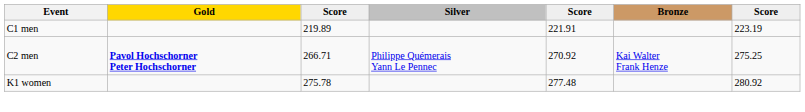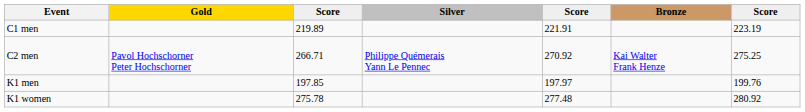 <table class="wikitable" width=100%>
 <tr>
 <th>Event</th>
 <td align=center bgcolor="gold"><strong>Gold</strong></td>
 <td align=center bgcolor="EFEFEF"><strong>Score</strong></td>
 <td align=center bgcolor="silver"><strong>Silver</strong></td>
 <td align=center bgcolor="EFEFEF"><strong>Score</strong></td>
 <td align=center bgcolor="CC9966"><strong>Bronze</strong></td>
 <td align=center bgcolor="EFEFEF"><strong>Score</strong></td>
 </tr>
 <tr>
 <td>C1 men</td>
 <td></td>
 <td>219.89</td>
 <td></td>
 <td>221.91</td>
 <td></td>
 <td>223.19</td>
 </tr>
 <tr>
 <td>C2 men</td>
-<td><strong><br><a href='#'>Pavol Hochschorner</a><br><a href='#'>Peter Hochschorner</a></strong></td>
+<td><br><a href='#'>Pavol Hochschorner</a><br><a href='#'>Peter Hochschorner</a></td>
 <td>266.71</td>
 <td><br><a href='#'>Philippe Quémerais</a><br><a href='#'>Yann Le Pennec</a></td>
 <td>270.92</td>
 <td><br><a href='#'>Kai Walter</a><br><a href='#'>Frank Henze</a></td>
 <td>275.25</td>
+</tr>
+<tr>
+<td>K1 men</td>
+<td></td>
+<td>197.85</td>
+<td></td>
+<td>197.97</td>
+<td></td>
+<td>199.76</td>
 </tr>
 <tr>
 <td>K1 women</td>
 <td></td>
 <td>275.78</td>
 <td></td>
 <td>277.48</td>
 <td></td>
 <td>280.92</td>
 </tr>
 </table>
